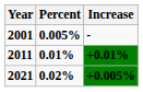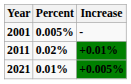 <table class="wikitable">
 <tr>
 <th><strong>Year</strong></th>
 <th><strong>Percent</strong></th>
 <th><strong>Increase</strong></th>
 </tr>
 <tr>
 <td><strong>2001</strong></td>
 <td><strong>0.005%</strong></td>
 <td style="background:"><strong>-</strong></td>
 </tr>
 <tr>
 <td><strong>2011</strong></td>
-<td><strong>0.01%</strong></td>
+<td><strong>0.02%</strong></td>
 <td style="background: green"><strong>+0.01%</strong></td>
 </tr>
 <tr>
 <td><strong>2021</strong></td>
-<td><strong>0.02%</strong></td>
+<td><strong>0.01%</strong></td>
 <td style="background: green"><strong>+0.005%</strong></td>
 </tr>
 </table>
